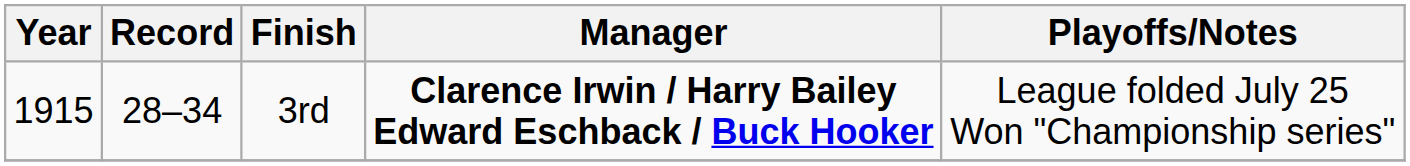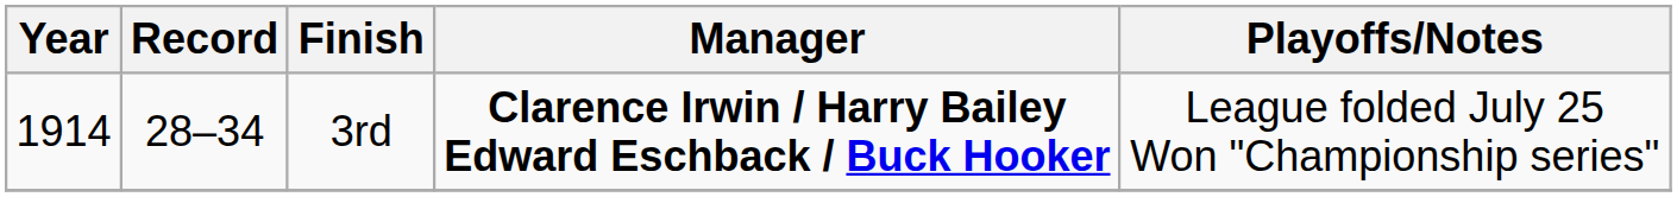 <table class="wikitable" style="text-align:center">
 <tr>
 <th>Year</th>
 <th>Record</th>
 <th>Finish</th>
 <th>Manager</th>
 <th>Playoffs/Notes</th>
 </tr>
 <tr>
-<td>1915</td>
+<td>1914</td>
 <td>28–34</td>
 <td>3rd</td>
 <td><strong>Clarence Irwin / Harry Bailey <br> Edward Eschback / <a href='#'>Buck Hooker</a></strong></td>
 <td>League folded July 25<br>Won "Championship series"</td>
 </tr>
 <tr>
 </tr>
 </table>
